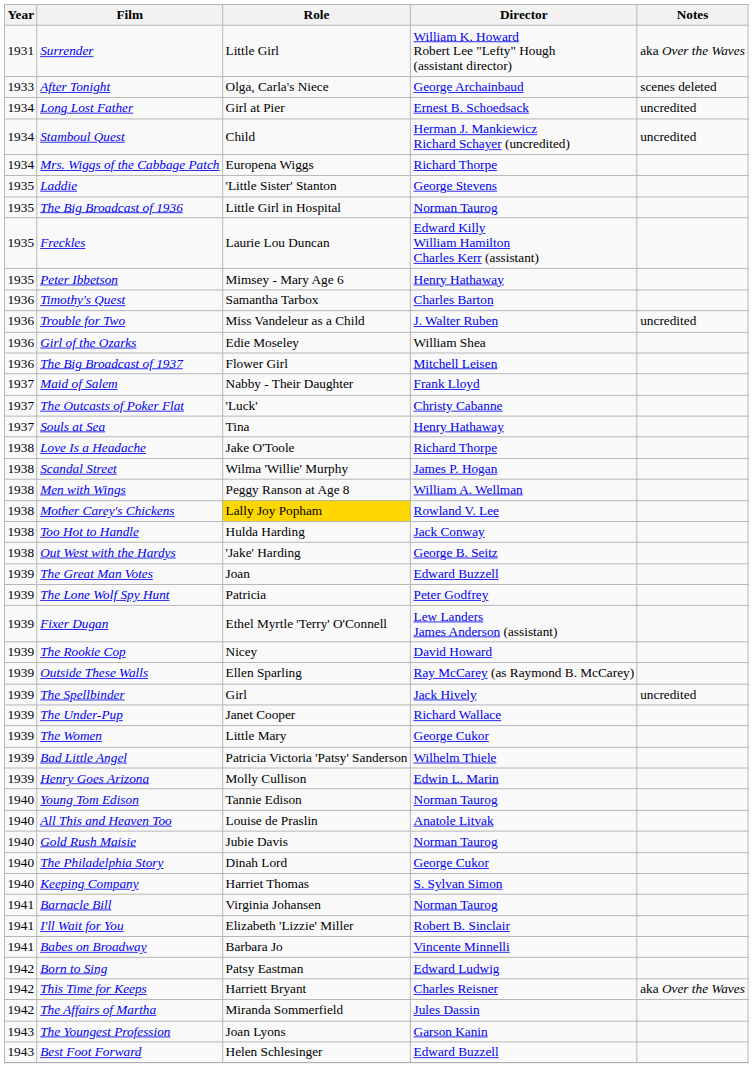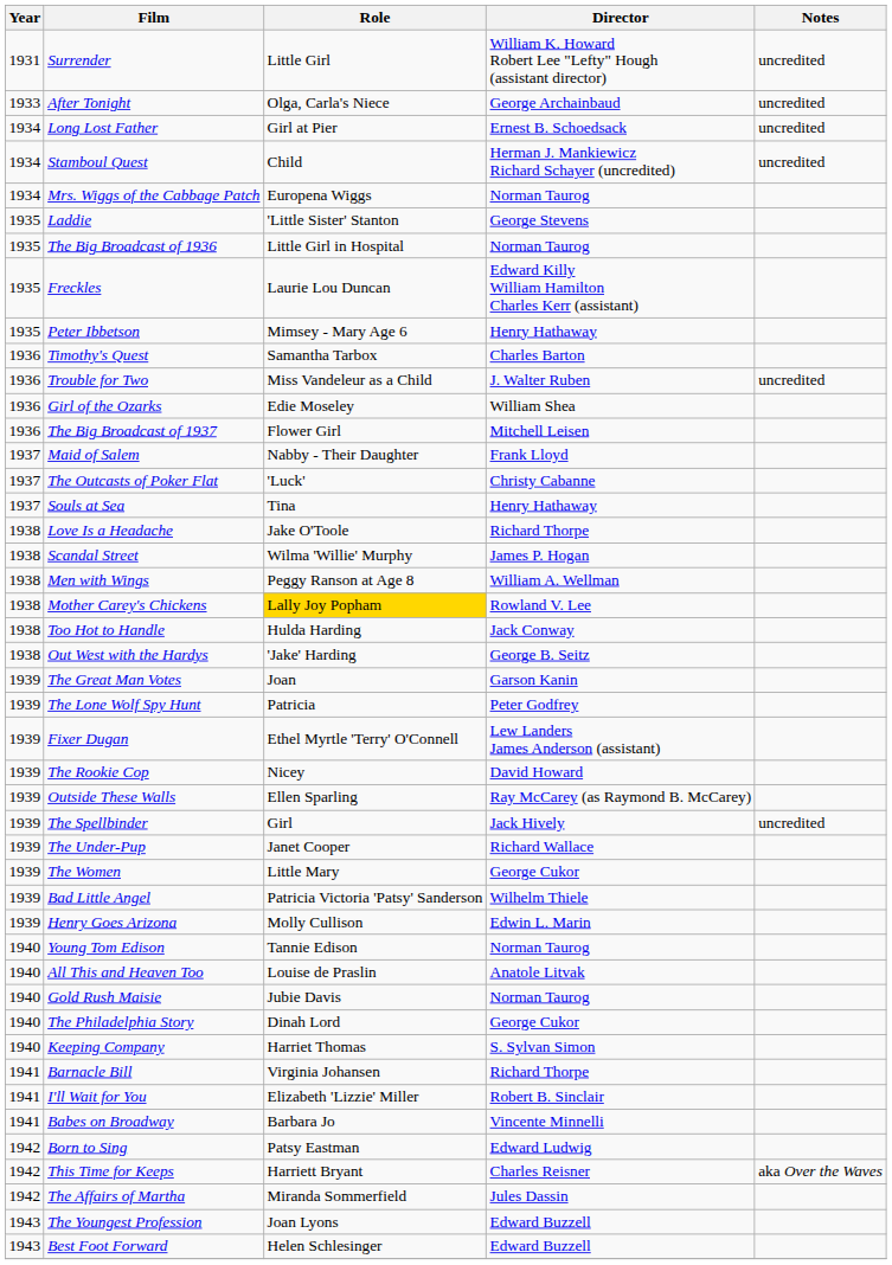 <table class="wikitable sortable">
 <tr>
 <th>Year</th>
 <th>Film</th>
 <th>Role</th>
 <th>Director</th>
 <th class="unsortable">Notes</th>
 </tr>
 <tr>
 <td>1931</td>
 <td><em><a href='#'>Surrender</a></em></td>
 <td>Little Girl</td>
 <td><a href='#'>William K. Howard</a><br>Robert Lee "Lefty" Hough<br>(assistant director)</td>
-<td>aka <em>Over the Waves</em></td>
+<td>uncredited</td>
 </tr>
 <tr>
 <td>1933</td>
 <td><em><a href='#'>After Tonight</a></em></td>
 <td>Olga, Carla's Niece</td>
 <td><a href='#'>George Archainbaud</a></td>
-<td>scenes deleted</td>
+<td>uncredited</td>
 </tr>
 <tr>
 <td>1934</td>
 <td><em><a href='#'>Long Lost Father</a></em></td>
 <td>Girl at Pier</td>
 <td><a href='#'>Ernest B. Schoedsack</a></td>
 <td>uncredited</td>
 </tr>
 <tr>
 <td>1934</td>
 <td><em><a href='#'>Stamboul Quest</a></em></td>
 <td>Child</td>
 <td><a href='#'>Herman J. Mankiewicz</a><br><a href='#'>Richard Schayer</a> (uncredited)</td>
 <td>uncredited</td>
 </tr>
 <tr>
 <td>1934</td>
 <td><em><a href='#'>Mrs. Wiggs of the Cabbage Patch</a></em></td>
 <td>Europena Wiggs</td>
-<td><a href='#'>Richard Thorpe</a></td>
+<td><a href='#'>Norman Taurog</a></td>
 <td></td>
 </tr>
 <tr>
 <td>1935</td>
 <td><em><a href='#'>Laddie</a></em></td>
 <td>'Little Sister' Stanton</td>
 <td><a href='#'>George Stevens</a></td>
 <td></td>
 </tr>
 <tr>
 <td>1935</td>
 <td><em><a href='#'>The Big Broadcast of 1936</a></em></td>
 <td>Little Girl in Hospital</td>
 <td><a href='#'>Norman Taurog</a></td>
 <td></td>
 </tr>
 <tr>
 <td>1935</td>
 <td><em><a href='#'>Freckles</a></em></td>
 <td>Laurie Lou Duncan</td>
 <td><a href='#'>Edward Killy</a><br><a href='#'>William Hamilton</a><br><a href='#'>Charles Kerr</a> (assistant)</td>
 <td></td>
 </tr>
 <tr>
 <td>1935</td>
 <td><em><a href='#'>Peter Ibbetson</a></em></td>
 <td>Mimsey - Mary Age 6</td>
 <td><a href='#'>Henry Hathaway</a></td>
 <td></td>
 </tr>
 <tr>
 <td>1936</td>
 <td><em><a href='#'>Timothy's Quest</a></em></td>
 <td>Samantha Tarbox</td>
 <td><a href='#'>Charles Barton</a></td>
 <td></td>
 </tr>
 <tr>
 <td>1936</td>
 <td><em><a href='#'>Trouble for Two</a></em></td>
 <td>Miss Vandeleur as a Child</td>
 <td><a href='#'>J. Walter Ruben</a></td>
 <td>uncredited</td>
 </tr>
 <tr>
 <td>1936</td>
 <td><em><a href='#'>Girl of the Ozarks</a></em></td>
 <td>Edie Moseley</td>
 <td>William Shea</td>
 <td></td>
 </tr>
 <tr>
 <td>1936</td>
 <td><em><a href='#'>The Big Broadcast of 1937</a></em></td>
 <td>Flower Girl</td>
 <td><a href='#'>Mitchell Leisen</a></td>
 <td></td>
 </tr>
 <tr>
 <td>1937</td>
 <td><em><a href='#'>Maid of Salem</a></em></td>
 <td>Nabby - Their Daughter</td>
 <td><a href='#'>Frank Lloyd</a></td>
 <td></td>
 </tr>
 <tr>
 <td>1937</td>
 <td><em><a href='#'>The Outcasts of Poker Flat</a></em></td>
 <td>'Luck'</td>
 <td><a href='#'>Christy Cabanne</a></td>
 <td></td>
 </tr>
 <tr>
 <td>1937</td>
 <td><em><a href='#'>Souls at Sea</a></em></td>
 <td>Tina</td>
 <td><a href='#'>Henry Hathaway</a></td>
 <td></td>
 </tr>
 <tr>
 <td>1938</td>
 <td><em><a href='#'>Love Is a Headache</a></em></td>
 <td>Jake O'Toole</td>
 <td><a href='#'>Richard Thorpe</a></td>
 <td></td>
 </tr>
 <tr>
 <td>1938</td>
 <td><em><a href='#'>Scandal Street</a></em></td>
 <td>Wilma 'Willie' Murphy</td>
 <td><a href='#'>James P. Hogan</a></td>
 <td></td>
 </tr>
 <tr>
 <td>1938</td>
 <td><em><a href='#'>Men with Wings</a></em></td>
 <td>Peggy Ranson at Age 8</td>
 <td><a href='#'>William A. Wellman</a></td>
 <td></td>
 </tr>
 <tr>
 <td>1938</td>
 <td><em><a href='#'>Mother Carey's Chickens</a></em></td>
 <td style="background: gold;">Lally Joy Popham</td>
 <td><a href='#'>Rowland V. Lee</a></td>
 <td></td>
 </tr>
 <tr>
 <td>1938</td>
 <td><em><a href='#'>Too Hot to Handle</a></em></td>
 <td>Hulda Harding</td>
 <td><a href='#'>Jack Conway</a></td>
 <td></td>
 </tr>
 <tr>
 <td>1938</td>
 <td><em><a href='#'>Out West with the Hardys</a></em></td>
 <td>'Jake' Harding</td>
 <td><a href='#'>George B. Seitz</a></td>
 <td></td>
 </tr>
 <tr>
 <td>1939</td>
 <td><em><a href='#'>The Great Man Votes</a></em></td>
 <td>Joan</td>
-<td><a href='#'>Edward Buzzell</a></td>
+<td><a href='#'>Garson Kanin</a></td>
 <td></td>
 </tr>
 <tr>
 <td>1939</td>
 <td><em><a href='#'>The Lone Wolf Spy Hunt</a></em></td>
 <td>Patricia</td>
 <td><a href='#'>Peter Godfrey</a></td>
 <td></td>
 </tr>
 <tr>
 <td>1939</td>
 <td><em><a href='#'>Fixer Dugan</a></em></td>
 <td>Ethel Myrtle 'Terry' O'Connell</td>
 <td><a href='#'>Lew Landers</a><br><a href='#'>James Anderson</a> (assistant)</td>
 <td></td>
 </tr>
 <tr>
 <td>1939</td>
 <td><em><a href='#'>The Rookie Cop</a></em></td>
 <td>Nicey</td>
 <td><a href='#'>David Howard</a></td>
 <td></td>
 </tr>
 <tr>
 <td>1939</td>
 <td><em><a href='#'>Outside These Walls</a></em></td>
 <td>Ellen Sparling</td>
 <td><a href='#'>Ray McCarey</a> (as Raymond B. McCarey)</td>
 <td></td>
 </tr>
 <tr>
 <td>1939</td>
 <td><em><a href='#'>The Spellbinder</a></em></td>
 <td>Girl</td>
 <td><a href='#'>Jack Hively</a></td>
 <td>uncredited</td>
 </tr>
 <tr>
 <td>1939</td>
 <td><em><a href='#'>The Under-Pup</a></em></td>
 <td>Janet Cooper</td>
 <td><a href='#'>Richard Wallace</a></td>
 <td></td>
 </tr>
 <tr>
 <td>1939</td>
 <td><em><a href='#'>The Women</a></em></td>
 <td>Little Mary</td>
 <td><a href='#'>George Cukor</a></td>
 <td></td>
 </tr>
 <tr>
 <td>1939</td>
 <td><em><a href='#'>Bad Little Angel</a></em></td>
 <td>Patricia Victoria 'Patsy' Sanderson</td>
 <td><a href='#'>Wilhelm Thiele</a></td>
 <td></td>
 </tr>
 <tr>
 <td>1939</td>
 <td><em><a href='#'>Henry Goes Arizona</a></em></td>
 <td>Molly Cullison</td>
 <td><a href='#'>Edwin L. Marin</a></td>
 <td></td>
 </tr>
 <tr>
 <td>1940</td>
 <td><em><a href='#'>Young Tom Edison</a></em></td>
 <td>Tannie Edison</td>
 <td><a href='#'>Norman Taurog</a></td>
 <td></td>
 </tr>
 <tr>
 <td>1940</td>
 <td><em><a href='#'>All This and Heaven Too</a></em></td>
 <td>Louise de Praslin</td>
 <td><a href='#'>Anatole Litvak</a></td>
 <td></td>
 </tr>
 <tr>
 <td>1940</td>
 <td><em><a href='#'>Gold Rush Maisie</a></em></td>
 <td>Jubie Davis</td>
 <td><a href='#'>Norman Taurog</a></td>
 <td></td>
 </tr>
 <tr>
 <td>1940</td>
 <td><em><a href='#'>The Philadelphia Story</a></em></td>
 <td>Dinah Lord</td>
 <td><a href='#'>George Cukor</a></td>
 <td></td>
 </tr>
 <tr>
 <td>1940</td>
 <td><em><a href='#'>Keeping Company</a></em></td>
 <td>Harriet Thomas</td>
 <td><a href='#'>S. Sylvan Simon</a></td>
 <td></td>
 </tr>
 <tr>
 <td>1941</td>
 <td><em><a href='#'>Barnacle Bill</a></em></td>
 <td>Virginia Johansen</td>
-<td><a href='#'>Norman Taurog</a></td>
+<td><a href='#'>Richard Thorpe</a></td>
 <td></td>
 </tr>
 <tr>
 <td>1941</td>
 <td><em><a href='#'>I'll Wait for You</a></em></td>
 <td>Elizabeth 'Lizzie' Miller</td>
 <td><a href='#'>Robert B. Sinclair</a></td>
 <td></td>
 </tr>
 <tr>
 <td>1941</td>
 <td><em><a href='#'>Babes on Broadway</a></em></td>
 <td>Barbara Jo</td>
 <td><a href='#'>Vincente Minnelli</a></td>
 <td></td>
 </tr>
 <tr>
 <td>1942</td>
 <td><em><a href='#'>Born to Sing</a></em></td>
 <td>Patsy Eastman</td>
 <td><a href='#'>Edward Ludwig</a></td>
 <td></td>
 </tr>
 <tr>
 <td>1942</td>
 <td><em><a href='#'>This Time for Keeps</a></em></td>
 <td>Harriett Bryant</td>
 <td><a href='#'>Charles Reisner</a></td>
 <td>aka <em>Over the Waves</em></td>
 </tr>
 <tr>
 <td>1942</td>
 <td><em><a href='#'>The Affairs of Martha</a></em></td>
 <td>Miranda Sommerfield</td>
 <td><a href='#'>Jules Dassin</a></td>
 <td></td>
 </tr>
 <tr>
 <td>1943</td>
 <td><em><a href='#'>The Youngest Profession</a></em></td>
 <td>Joan Lyons</td>
-<td><a href='#'>Garson Kanin</a></td>
+<td><a href='#'>Edward Buzzell</a></td>
 <td></td>
 </tr>
 <tr>
 <td>1943</td>
 <td><em><a href='#'>Best Foot Forward</a></em></td>
 <td>Helen Schlesinger</td>
 <td><a href='#'>Edward Buzzell</a></td>
 <td></td>
 </tr>
 <tr>
 </tr>
 </table>
